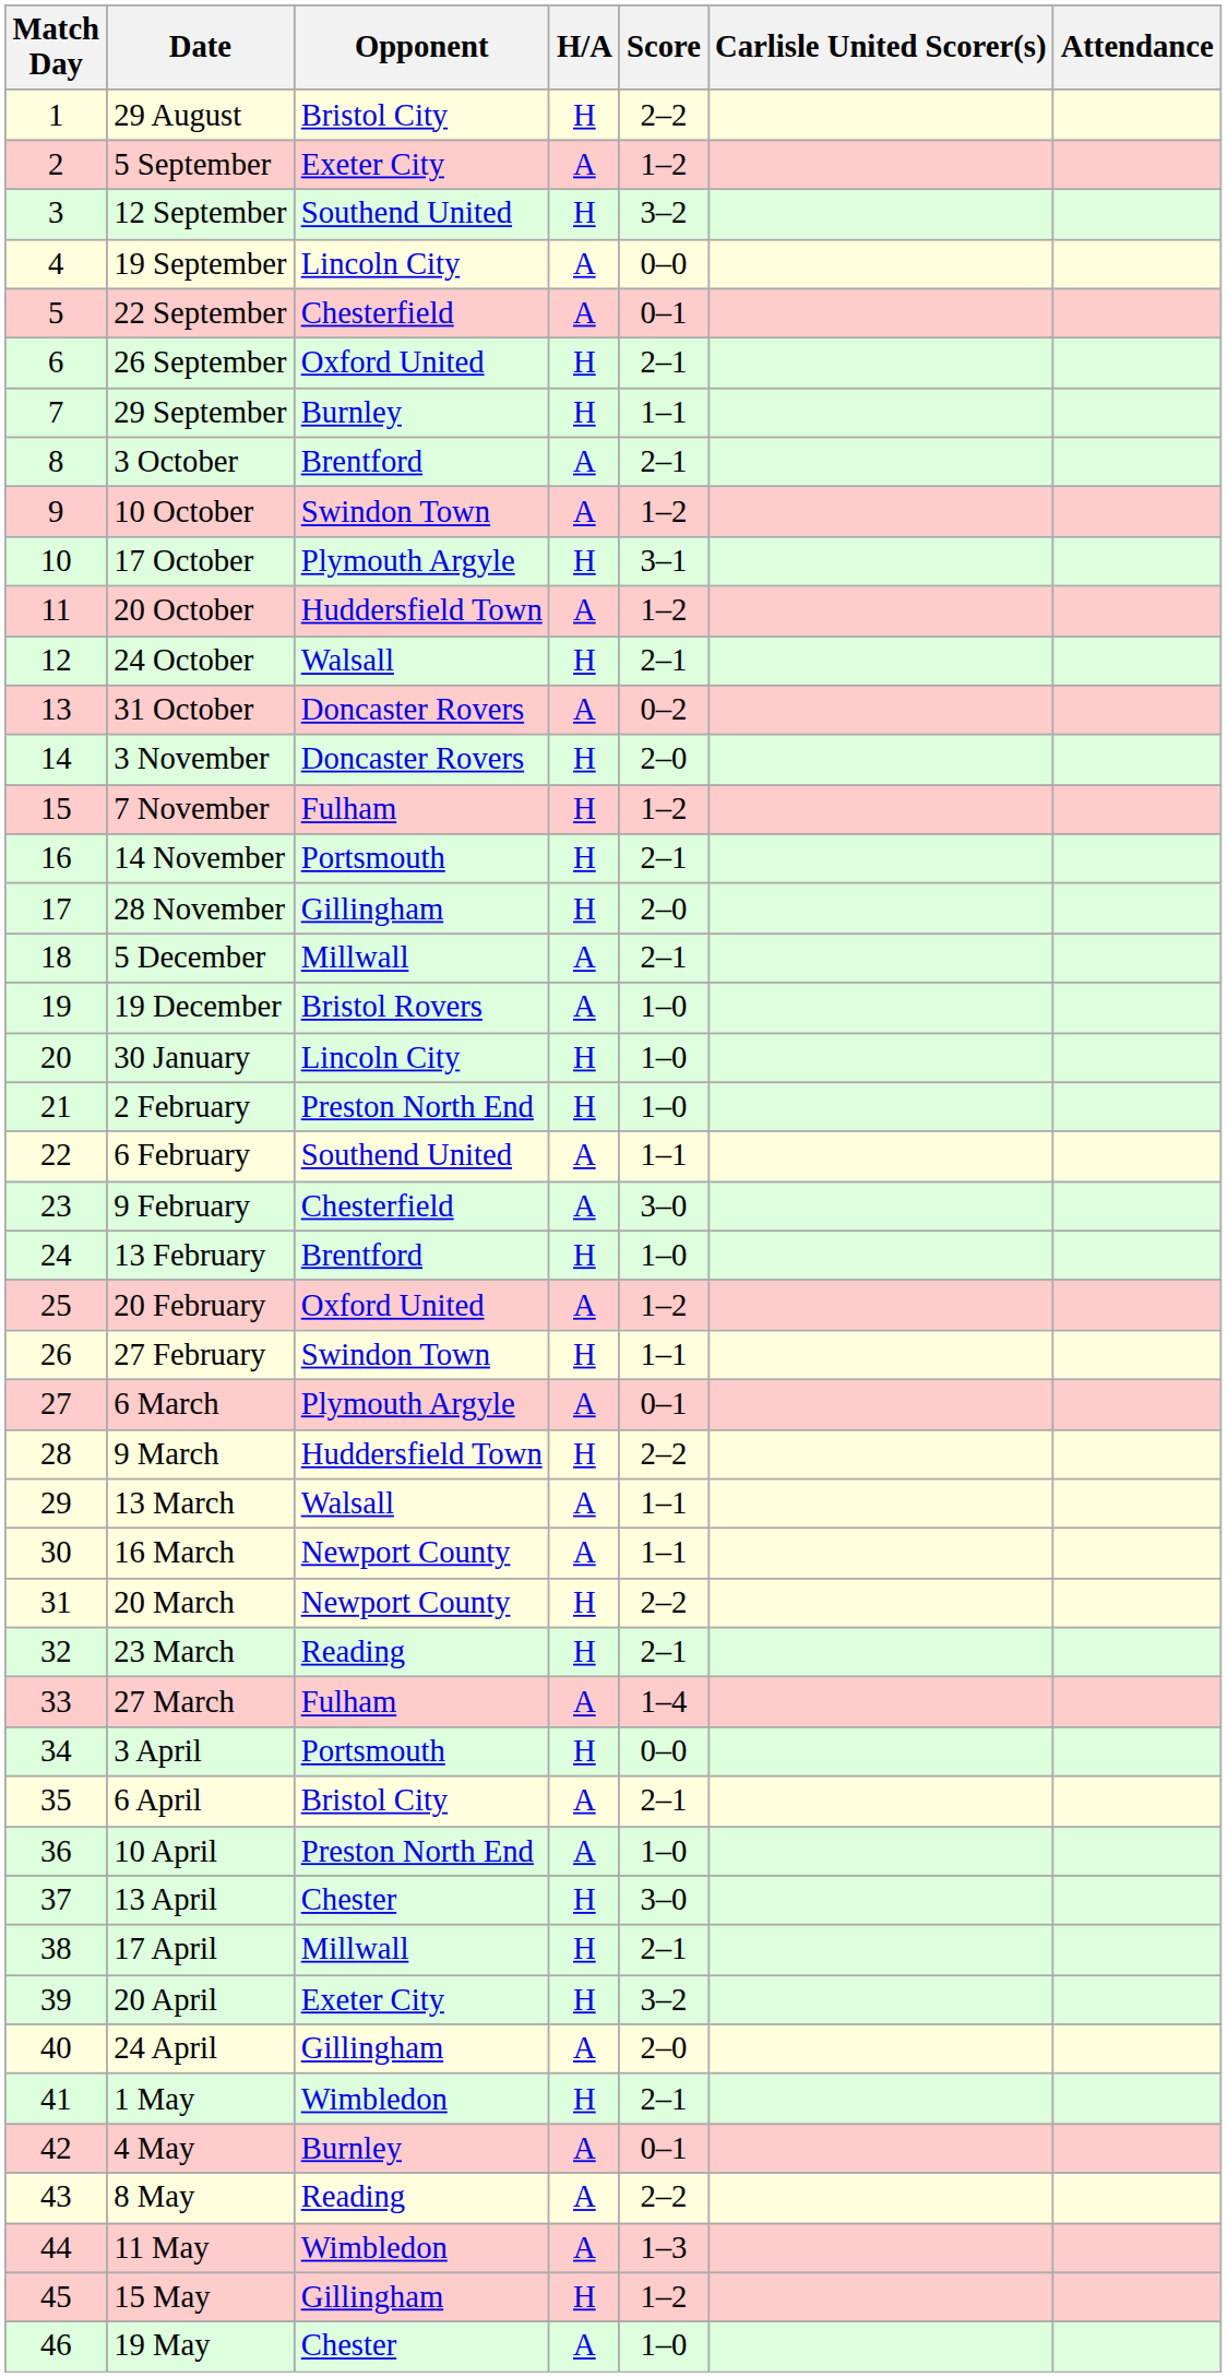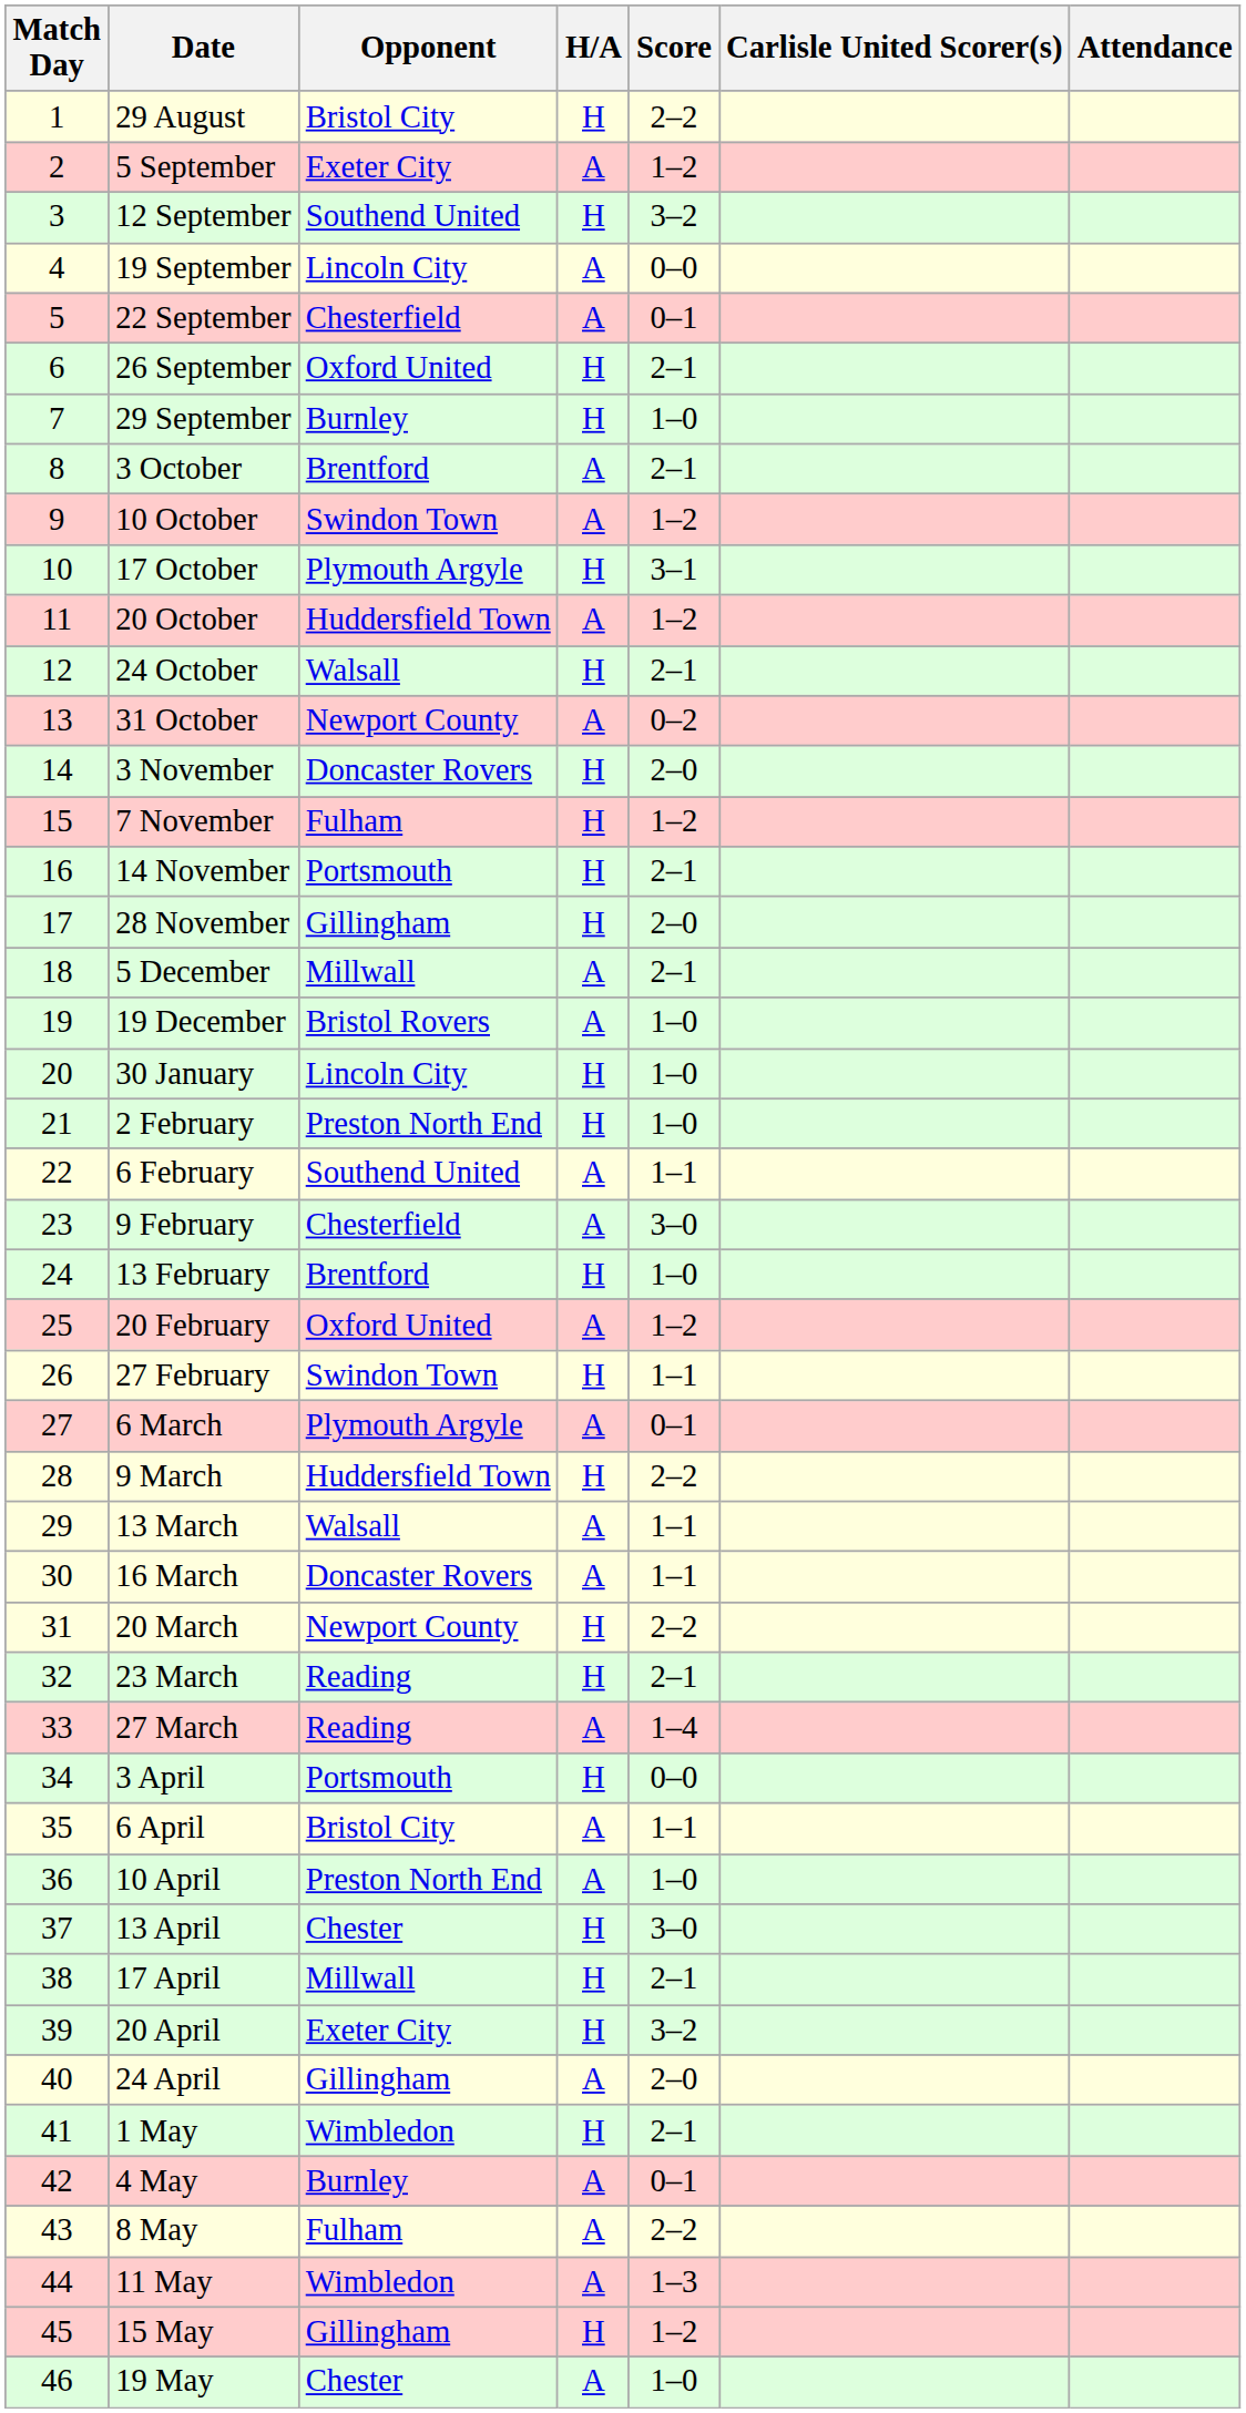 <table class="wikitable" style="text-align:center">
 <tr>
 <th>Match<br> Day</th>
 <th>Date</th>
 <th>Opponent</th>
 <th>H/A</th>
 <th>Score</th>
 <th>Carlisle United Scorer(s)</th>
 <th>Attendance</th>
 </tr>
 <tr bgcolor=#ffffdd>
 <td>1</td>
 <td align=left>29 August</td>
 <td align=left><a href='#'>Bristol City</a></td>
 <td><a href='#'>H</a></td>
 <td>2–2</td>
 <td align=left></td>
 <td></td>
 </tr>
 <tr bgcolor=#FFCCCC>
 <td>2</td>
 <td align=left>5 September</td>
 <td align=left><a href='#'>Exeter City</a></td>
 <td><a href='#'>A</a></td>
 <td>1–2</td>
 <td align=left></td>
 <td></td>
 </tr>
 <tr bgcolor=#ddffdd>
 <td>3</td>
 <td align=left>12 September</td>
 <td align=left><a href='#'>Southend United</a></td>
 <td><a href='#'>H</a></td>
 <td>3–2</td>
 <td align=left></td>
 <td></td>
 </tr>
 <tr bgcolor=#ffffdd>
 <td>4</td>
 <td align=left>19 September</td>
 <td align=left><a href='#'>Lincoln City</a></td>
 <td><a href='#'>A</a></td>
 <td>0–0</td>
 <td align=left></td>
 <td></td>
 </tr>
 <tr bgcolor=#FFCCCC>
 <td>5</td>
 <td align=left>22 September</td>
 <td align=left><a href='#'>Chesterfield</a></td>
 <td><a href='#'>A</a></td>
 <td>0–1</td>
 <td align=left></td>
 <td></td>
 </tr>
 <tr bgcolor=#ddffdd>
 <td>6</td>
 <td align=left>26 September</td>
 <td align=left><a href='#'>Oxford United</a></td>
 <td><a href='#'>H</a></td>
 <td>2–1</td>
 <td align=left></td>
 <td></td>
 </tr>
 <tr bgcolor=#ddffdd>
 <td>7</td>
 <td align=left>29 September</td>
 <td align=left><a href='#'>Burnley</a></td>
 <td><a href='#'>H</a></td>
-<td>1–1</td>
+<td>1–0</td>
 <td align=left></td>
 <td></td>
 </tr>
 <tr bgcolor=#ddffdd>
 <td>8</td>
 <td align=left>3 October</td>
 <td align=left><a href='#'>Brentford</a></td>
 <td><a href='#'>A</a></td>
 <td>2–1</td>
 <td align=left></td>
 <td></td>
 </tr>
 <tr bgcolor=#FFCCCC>
 <td>9</td>
 <td align=left>10 October</td>
 <td align=left><a href='#'>Swindon Town</a></td>
 <td><a href='#'>A</a></td>
 <td>1–2</td>
 <td align=left></td>
 <td></td>
 </tr>
 <tr bgcolor=#ddffdd>
 <td>10</td>
 <td align=left>17 October</td>
 <td align=left><a href='#'>Plymouth Argyle</a></td>
 <td><a href='#'>H</a></td>
 <td>3–1</td>
 <td align=left></td>
 <td></td>
 </tr>
 <tr bgcolor=#FFCCCC>
 <td>11</td>
 <td align=left>20 October</td>
 <td align=left><a href='#'>Huddersfield Town</a></td>
 <td><a href='#'>A</a></td>
 <td>1–2</td>
 <td align=left></td>
 <td></td>
 </tr>
 <tr bgcolor=#ddffdd>
 <td>12</td>
 <td align=left>24 October</td>
 <td align=left><a href='#'>Walsall</a></td>
 <td><a href='#'>H</a></td>
 <td>2–1</td>
 <td align=left></td>
 <td></td>
 </tr>
 <tr bgcolor=#FFCCCC>
 <td>13</td>
 <td align=left>31 October</td>
-<td align=left><a href='#'>Doncaster Rovers</a></td>
+<td align=left><a href='#'>Newport County</a></td>
 <td><a href='#'>A</a></td>
 <td>0–2</td>
 <td align=left></td>
 <td></td>
 </tr>
 <tr bgcolor=#ddffdd>
 <td>14</td>
 <td align=left>3 November</td>
 <td align=left><a href='#'>Doncaster Rovers</a></td>
 <td><a href='#'>H</a></td>
 <td>2–0</td>
 <td align=left></td>
 <td></td>
 </tr>
 <tr bgcolor=#FFCCCC>
 <td>15</td>
 <td align=left>7 November</td>
 <td align=left><a href='#'>Fulham</a></td>
 <td><a href='#'>H</a></td>
 <td>1–2</td>
 <td align=left></td>
 <td></td>
 </tr>
 <tr bgcolor=#ddffdd>
 <td>16</td>
 <td align=left>14 November</td>
 <td align=left><a href='#'>Portsmouth</a></td>
 <td><a href='#'>H</a></td>
 <td>2–1</td>
 <td align=left></td>
 <td></td>
 </tr>
 <tr bgcolor=#ddffdd>
 <td>17</td>
 <td align=left>28 November</td>
 <td align=left><a href='#'>Gillingham</a></td>
 <td><a href='#'>H</a></td>
 <td>2–0</td>
 <td align=left></td>
 <td></td>
 </tr>
 <tr bgcolor=#ddffdd>
 <td>18</td>
 <td align=left>5 December</td>
 <td align=left><a href='#'>Millwall</a></td>
 <td><a href='#'>A</a></td>
 <td>2–1</td>
 <td align=left></td>
 <td></td>
 </tr>
 <tr bgcolor=#ddffdd>
 <td>19</td>
 <td align=left>19 December</td>
 <td align=left><a href='#'>Bristol Rovers</a></td>
 <td><a href='#'>A</a></td>
 <td>1–0</td>
 <td align=left></td>
 <td></td>
 </tr>
 <tr bgcolor=#ddffdd>
 <td>20</td>
 <td align=left>30 January</td>
 <td align=left><a href='#'>Lincoln City</a></td>
 <td><a href='#'>H</a></td>
 <td>1–0</td>
 <td align=left></td>
 <td></td>
 </tr>
 <tr bgcolor=#ddffdd>
 <td>21</td>
 <td align=left>2 February</td>
 <td align=left><a href='#'>Preston North End</a></td>
 <td><a href='#'>H</a></td>
 <td>1–0</td>
 <td align=left></td>
 <td></td>
 </tr>
 <tr bgcolor=#ffffdd>
 <td>22</td>
 <td align=left>6 February</td>
 <td align=left><a href='#'>Southend United</a></td>
 <td><a href='#'>A</a></td>
 <td>1–1</td>
 <td align=left></td>
 <td></td>
 </tr>
 <tr bgcolor=#ddffdd>
 <td>23</td>
 <td align=left>9 February</td>
 <td align=left><a href='#'>Chesterfield</a></td>
 <td><a href='#'>A</a></td>
 <td>3–0</td>
 <td align=left></td>
 <td></td>
 </tr>
 <tr bgcolor=#ddffdd>
 <td>24</td>
 <td align=left>13 February</td>
 <td align=left><a href='#'>Brentford</a></td>
 <td><a href='#'>H</a></td>
 <td>1–0</td>
 <td align=left></td>
 <td></td>
 </tr>
 <tr bgcolor=#FFCCCC>
 <td>25</td>
 <td align=left>20 February</td>
 <td align=left><a href='#'>Oxford United</a></td>
 <td><a href='#'>A</a></td>
 <td>1–2</td>
 <td align=left></td>
 <td></td>
 </tr>
 <tr bgcolor=#ffffdd>
 <td>26</td>
 <td align=left>27 February</td>
 <td align=left><a href='#'>Swindon Town</a></td>
 <td><a href='#'>H</a></td>
 <td>1–1</td>
 <td align=left></td>
 <td></td>
 </tr>
 <tr bgcolor=#FFCCCC>
 <td>27</td>
 <td align=left>6 March</td>
 <td align=left><a href='#'>Plymouth Argyle</a></td>
 <td><a href='#'>A</a></td>
 <td>0–1</td>
 <td align=left></td>
 <td></td>
 </tr>
 <tr bgcolor=#ffffdd>
 <td>28</td>
 <td align=left>9 March</td>
 <td align=left><a href='#'>Huddersfield Town</a></td>
 <td><a href='#'>H</a></td>
 <td>2–2</td>
 <td align=left></td>
 <td></td>
 </tr>
 <tr bgcolor=#ffffdd>
 <td>29</td>
 <td align=left>13 March</td>
 <td align=left><a href='#'>Walsall</a></td>
 <td><a href='#'>A</a></td>
 <td>1–1</td>
 <td align=left></td>
 <td></td>
 </tr>
 <tr bgcolor=#ffffdd>
 <td>30</td>
 <td align=left>16 March</td>
-<td align=left><a href='#'>Newport County</a></td>
+<td align=left><a href='#'>Doncaster Rovers</a></td>
 <td><a href='#'>A</a></td>
 <td>1–1</td>
 <td align=left></td>
 <td></td>
 </tr>
 <tr bgcolor=#ffffdd>
 <td>31</td>
 <td align=left>20 March</td>
 <td align=left><a href='#'>Newport County</a></td>
 <td><a href='#'>H</a></td>
 <td>2–2</td>
 <td align=left></td>
 <td></td>
 </tr>
 <tr bgcolor=#ddffdd>
 <td>32</td>
 <td align=left>23 March</td>
 <td align=left><a href='#'>Reading</a></td>
 <td><a href='#'>H</a></td>
 <td>2–1</td>
 <td align=left></td>
 <td></td>
 </tr>
 <tr bgcolor=#FFCCCC>
 <td>33</td>
 <td align=left>27 March</td>
-<td align=left><a href='#'>Fulham</a></td>
+<td align=left><a href='#'>Reading</a></td>
 <td><a href='#'>A</a></td>
 <td>1–4</td>
 <td align=left></td>
 <td></td>
 </tr>
 <tr bgcolor=#ddffdd>
 <td>34</td>
 <td align=left>3 April</td>
 <td align=left><a href='#'>Portsmouth</a></td>
 <td><a href='#'>H</a></td>
 <td>0–0</td>
 <td align=left></td>
 <td></td>
 </tr>
 <tr bgcolor=#ffffdd>
 <td>35</td>
 <td align=left>6 April</td>
 <td align=left><a href='#'>Bristol City</a></td>
 <td><a href='#'>A</a></td>
-<td>2–1</td>
+<td>1–1</td>
 <td align=left></td>
 <td></td>
 </tr>
 <tr bgcolor=#ddffdd>
 <td>36</td>
 <td align=left>10 April</td>
 <td align=left><a href='#'>Preston North End</a></td>
 <td><a href='#'>A</a></td>
 <td>1–0</td>
 <td align=left></td>
 <td></td>
 </tr>
 <tr bgcolor=#ddffdd>
 <td>37</td>
 <td align=left>13 April</td>
 <td align=left><a href='#'>Chester</a></td>
 <td><a href='#'>H</a></td>
 <td>3–0</td>
 <td align=left></td>
 <td></td>
 </tr>
 <tr bgcolor=#ddffdd>
 <td>38</td>
 <td align=left>17 April</td>
 <td align=left><a href='#'>Millwall</a></td>
 <td><a href='#'>H</a></td>
 <td>2–1</td>
 <td align=left></td>
 <td></td>
 </tr>
 <tr bgcolor=#ddffdd>
 <td>39</td>
 <td align=left>20 April</td>
 <td align=left><a href='#'>Exeter City</a></td>
 <td><a href='#'>H</a></td>
 <td>3–2</td>
 <td align=left></td>
 <td></td>
 </tr>
 <tr bgcolor=#ffffdd>
 <td>40</td>
 <td align=left>24 April</td>
 <td align=left><a href='#'>Gillingham</a></td>
 <td><a href='#'>A</a></td>
 <td>2–0</td>
 <td align=left></td>
 <td></td>
 </tr>
 <tr bgcolor=#ddffdd>
 <td>41</td>
 <td align=left>1 May</td>
 <td align=left><a href='#'>Wimbledon</a></td>
 <td><a href='#'>H</a></td>
 <td>2–1</td>
 <td align=left></td>
 <td></td>
 </tr>
 <tr bgcolor=#FFCCCC>
 <td>42</td>
 <td align=left>4 May</td>
 <td align=left><a href='#'>Burnley</a></td>
 <td><a href='#'>A</a></td>
 <td>0–1</td>
 <td align=left></td>
 <td></td>
 </tr>
 <tr bgcolor=#ffffdd>
 <td>43</td>
 <td align=left>8 May</td>
-<td align=left><a href='#'>Reading</a></td>
+<td align=left><a href='#'>Fulham</a></td>
 <td><a href='#'>A</a></td>
 <td>2–2</td>
 <td align=left></td>
 <td></td>
 </tr>
 <tr bgcolor=#FFCCCC>
 <td>44</td>
 <td align=left>11 May</td>
 <td align=left><a href='#'>Wimbledon</a></td>
 <td><a href='#'>A</a></td>
 <td>1–3</td>
 <td align=left></td>
 <td></td>
 </tr>
 <tr bgcolor=#FFCCCC>
 <td>45</td>
 <td align=left>15 May</td>
 <td align=left><a href='#'>Gillingham</a></td>
 <td><a href='#'>H</a></td>
 <td>1–2</td>
 <td align=left></td>
 <td></td>
 </tr>
 <tr bgcolor=#ddffdd>
 <td>46</td>
 <td align=left>19 May</td>
 <td align=left><a href='#'>Chester</a></td>
 <td><a href='#'>A</a></td>
 <td>1–0</td>
 <td align=left></td>
 <td></td>
 </tr>
 </table>
